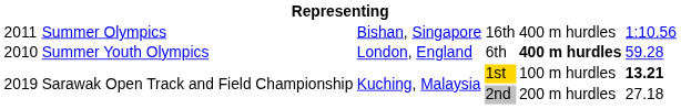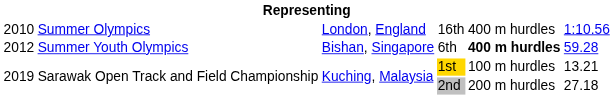 <table>
 <tr>
 <th colspan="6">Representing </th>
 </tr>
 <tr>
-<td>2011</td>
+<td>2010</td>
 <td><a href='#'>Summer Olympics</a></td>
-<td><a href='#'>Bishan</a>, <a href='#'>Singapore</a></td>
+<td><a href='#'>London</a>, <a href='#'>England</a></td>
 <td>16th</td>
 <td>400 m hurdles</td>
 <td><a href='#'>1:10.56</a></td>
 </tr>
 <tr>
-<td>2010</td>
+<td>2012</td>
 <td><a href='#'>Summer Youth Olympics</a></td>
-<td><a href='#'>London</a>, <a href='#'>England</a></td>
+<td><a href='#'>Bishan</a>, <a href='#'>Singapore</a></td>
 <td>6th</td>
 <td><strong>400 m hurdles</strong></td>
 <td><a href='#'>59.28</a></td>
 </tr>
 <tr>
 <td rowspan=2>2019</td>
 <td rowspan=2>Sarawak Open Track and Field Championship</td>
 <td rowspan=2><a href='#'>Kuching</a>, <a href='#'>Malaysia</a></td>
 <td bgcolor=gold>1st</td>
 <td>100 m hurdles</td>
-<td><strong>13.21</strong></td>
+<td>13.21</td>
 </tr>
 <tr>
 <td bgcolor=silver>2nd</td>
 <td>200 m hurdles</td>
 <td>27.18</td>
 </tr>
 </table>
